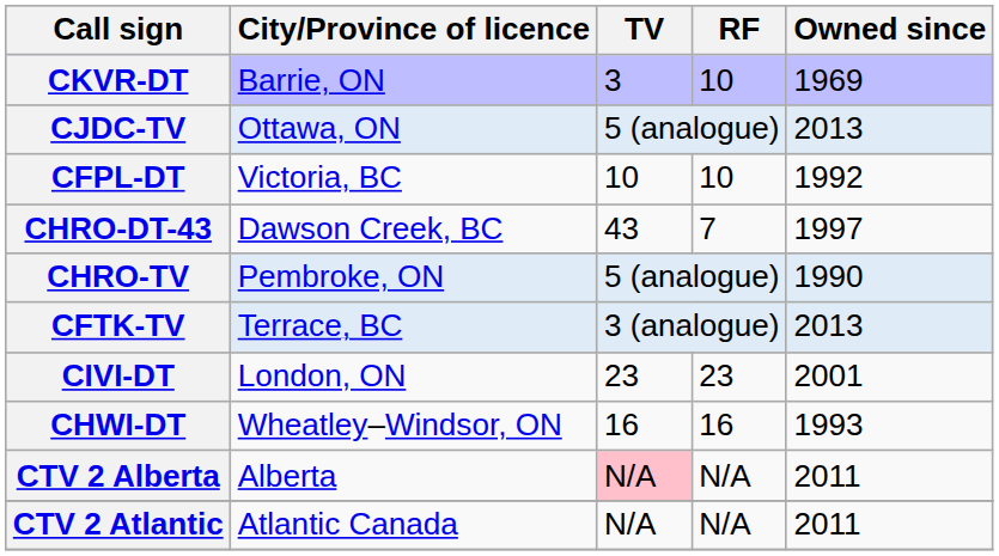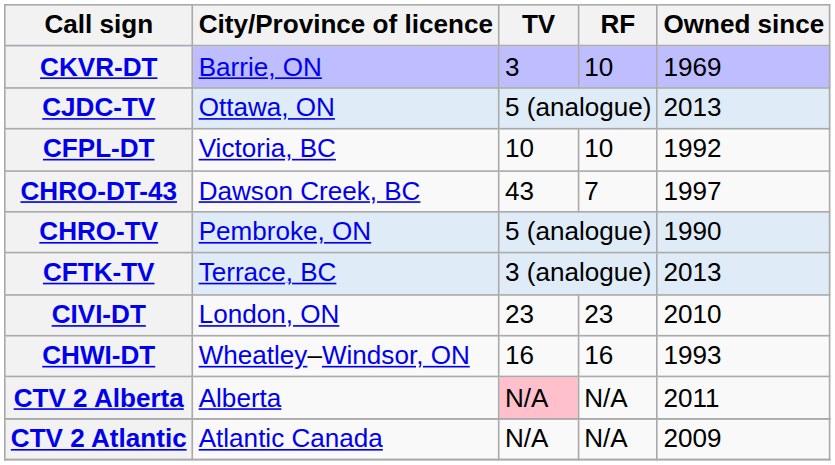 <table class="wikitable sortable">
 <tr>
 <th scope="col">Call sign</th>
 <th scope="col">City/Province of licence</th>
 <th scope="col">TV</th>
 <th scope="col">RF</th>
 <th scope="col">Owned since</th>
 </tr>
 <tr style="background-color: #bdbdff">
 <th scope="row"><a href='#'>CKVR-DT</a></th>
 <td><a href='#'>Barrie, ON</a></td>
 <td>3</td>
 <td>10</td>
 <td>1969</td>
 </tr>
 <tr style="background-color:#DFEBF6;">
 <th scope="row"><a href='#'>CJDC-TV</a></th>
 <td><a href='#'>Ottawa, ON</a></td>
 <td colspan="2">5 (analogue)</td>
 <td>2013</td>
 </tr>
 <tr>
 <th scope="row"><a href='#'>CFPL-DT</a></th>
 <td><a href='#'>Victoria, BC</a></td>
 <td>10</td>
 <td>10</td>
 <td>1992</td>
 </tr>
 <tr>
 <th scope="row"><a href='#'>CHRO-DT-43</a></th>
 <td><a href='#'>Dawson Creek, BC</a></td>
 <td>43</td>
 <td>7</td>
 <td>1997</td>
 </tr>
 <tr style="background-color:#DFEBF6;">
 <th scope="row"><a href='#'>CHRO-TV</a></th>
 <td><a href='#'>Pembroke, ON</a></td>
 <td colspan="2">5 (analogue)</td>
 <td>1990</td>
 </tr>
 <tr style="background-color:#DFEBF6;">
 <th scope="row"><a href='#'>CFTK-TV</a></th>
 <td><a href='#'>Terrace, BC</a></td>
 <td colspan="2">3 (analogue)</td>
 <td>2013</td>
 </tr>
 <tr>
 <th scope="row"><a href='#'>CIVI-DT</a></th>
 <td><a href='#'>London, ON</a></td>
 <td>23</td>
 <td>23</td>
-<td>2001</td>
+<td>2010</td>
 </tr>
 <tr>
 <th scope="row"><a href='#'>CHWI-DT</a></th>
 <td><a href='#'>Wheatley</a>–<a href='#'>Windsor, ON</a></td>
 <td>16</td>
 <td>16</td>
 <td>1993</td>
 </tr>
 <tr>
 <th scope="row"><a href='#'>CTV 2 Alberta</a></th>
 <td><a href='#'>Alberta</a></td>
 <td style="background: pink;">N/A</td>
 <td>N/A</td>
 <td>2011</td>
 </tr>
 <tr>
 </tr>
 <tr>
 <th scope="row"><a href='#'>CTV 2 Atlantic</a></th>
 <td><a href='#'>Atlantic Canada</a></td>
 <td>N/A</td>
 <td>N/A</td>
-<td>2011</td>
+<td>2009</td>
 </tr>
 <tr>
 </tr>
 </table>
